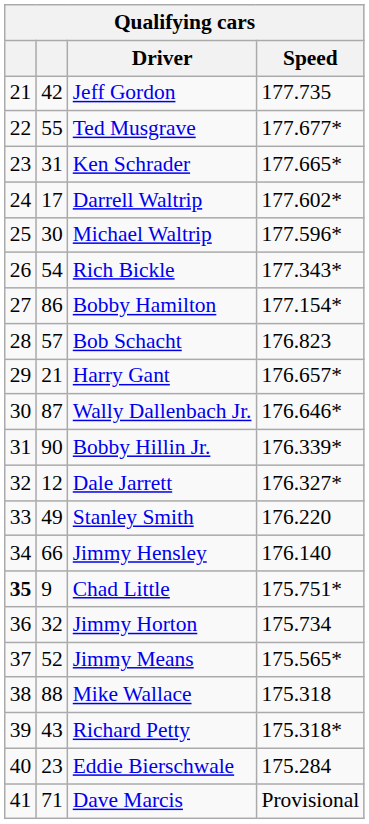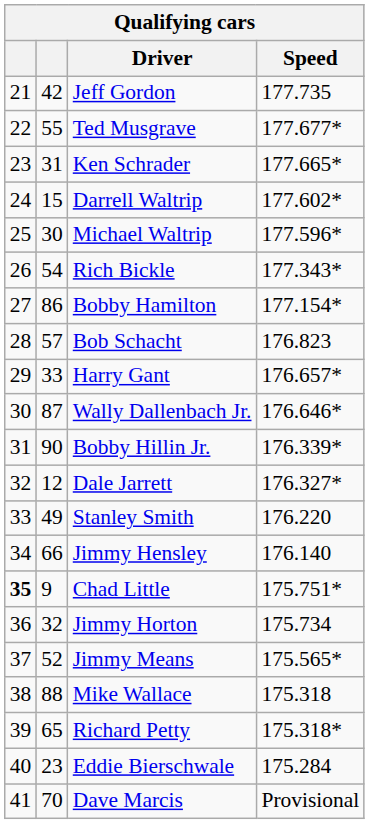 <table class="wikitable" style="font-size: 90%;">
 <tr>
 <th colspan=4>Qualifying cars</th>
 </tr>
 <tr>
 <th></th>
 <th></th>
 <th>Driver</th>
 <th>Speed</th>
 </tr>
 <tr>
 <td>21</td>
 <td>42</td>
 <td><a href='#'>Jeff Gordon</a></td>
 <td>177.735</td>
 </tr>
 <tr>
 <td>22</td>
 <td>55</td>
 <td><a href='#'>Ted Musgrave</a></td>
 <td>177.677*</td>
 </tr>
 <tr>
 <td>23</td>
 <td>31</td>
 <td><a href='#'>Ken Schrader</a></td>
 <td>177.665*</td>
 </tr>
 <tr>
 <td>24</td>
-<td>17</td>
+<td>15</td>
 <td><a href='#'>Darrell Waltrip</a></td>
 <td>177.602*</td>
 </tr>
 <tr>
 <td>25</td>
 <td>30</td>
 <td><a href='#'>Michael Waltrip</a></td>
 <td>177.596*</td>
 </tr>
 <tr>
 <td>26</td>
 <td>54</td>
 <td><a href='#'>Rich Bickle</a></td>
 <td>177.343*</td>
 </tr>
 <tr>
 <td>27</td>
 <td>86</td>
 <td><a href='#'>Bobby Hamilton</a></td>
 <td>177.154*</td>
 </tr>
 <tr>
 <td>28</td>
 <td>57</td>
 <td><a href='#'>Bob Schacht</a></td>
 <td>176.823</td>
 </tr>
 <tr>
 <td>29</td>
-<td>21</td>
+<td>33</td>
 <td><a href='#'>Harry Gant</a></td>
 <td>176.657*</td>
 </tr>
 <tr>
 <td>30</td>
 <td>87</td>
 <td><a href='#'>Wally Dallenbach Jr.</a></td>
 <td>176.646*</td>
 </tr>
 <tr>
 <td>31</td>
 <td>90</td>
 <td><a href='#'>Bobby Hillin Jr.</a></td>
 <td>176.339*</td>
 </tr>
 <tr>
 <td>32</td>
 <td>12</td>
 <td><a href='#'>Dale Jarrett</a></td>
 <td>176.327*</td>
 </tr>
 <tr>
 <td>33</td>
 <td>49</td>
 <td><a href='#'>Stanley Smith</a></td>
 <td>176.220</td>
 </tr>
 <tr>
 <td>34</td>
 <td>66</td>
 <td><a href='#'>Jimmy Hensley</a></td>
 <td>176.140</td>
 </tr>
 <tr>
 <td><strong>35</strong></td>
 <td>9</td>
 <td><a href='#'>Chad Little</a></td>
 <td>175.751*</td>
 </tr>
 <tr>
 <td>36</td>
 <td>32</td>
 <td><a href='#'>Jimmy Horton</a></td>
 <td>175.734</td>
 </tr>
 <tr>
 <td>37</td>
 <td>52</td>
 <td><a href='#'>Jimmy Means</a></td>
 <td>175.565*</td>
 </tr>
 <tr>
 <td>38</td>
 <td>88</td>
 <td><a href='#'>Mike Wallace</a></td>
 <td>175.318</td>
 </tr>
 <tr>
 <td>39</td>
-<td>43</td>
+<td>65</td>
 <td><a href='#'>Richard Petty</a></td>
 <td>175.318*</td>
 </tr>
 <tr>
 <td>40</td>
 <td>23</td>
 <td><a href='#'>Eddie Bierschwale</a></td>
 <td>175.284</td>
 </tr>
 <tr>
 <td>41</td>
-<td>71</td>
+<td>70</td>
 <td><a href='#'>Dave Marcis</a></td>
 <td>Provisional</td>
 </tr>
 </table>
